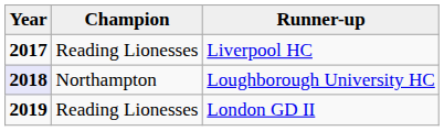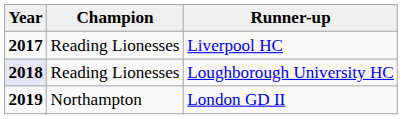 <table class="wikitable">
 <tr style="background:#efefef;">
 <td align="center"><strong>Year</strong></td>
 <td align="center"><strong>Champion</strong></td>
 <td align="center"><strong>Runner-up</strong></td>
 </tr>
 <tr>
 <td><strong>2017</strong></td>
 <td>Reading Lionesses</td>
 <td><a href='#'>Liverpool HC</a></td>
 </tr>
 <tr>
 <td style="background: lavender;"><strong>2018</strong></td>
-<td>Northampton</td>
+<td>Reading Lionesses</td>
 <td><a href='#'>Loughborough University HC</a></td>
 </tr>
 <tr>
 <td><strong>2019</strong></td>
-<td>Reading Lionesses</td>
+<td>Northampton</td>
 <td><a href='#'>London GD II</a></td>
 </tr>
 </table>
